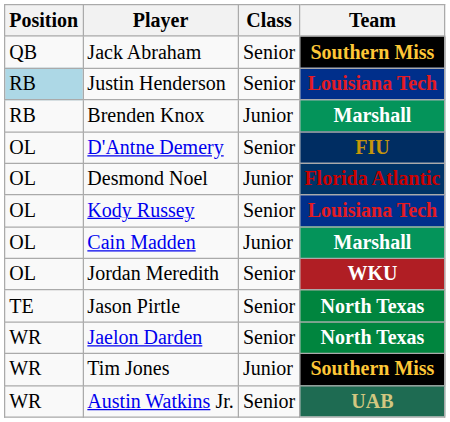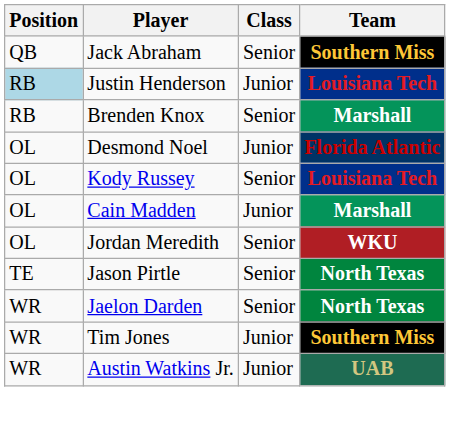 <table class="wikitable sortable">
 <tr>
 <th>Position</th>
 <th>Player</th>
 <th>Class</th>
 <th>Team</th>
 </tr>
 <tr>
 <td>QB</td>
 <td>Jack Abraham</td>
 <td>Senior</td>
 <th style="background:#000000; color:#FDC737;">Southern Miss</th>
 </tr>
 <tr>
 <td style="background: lightblue;">RB</td>
 <td>Justin Henderson</td>
-<td>Senior</td>
+<td>Junior</td>
 <th style="background:#002F8B; color:#E31B23;">Louisiana Tech</th>
 </tr>
 <tr>
 <td>RB</td>
 <td>Brenden Knox</td>
-<td>Junior</td>
+<td>Senior</td>
 <th style="background:#04945a; color:#FFFFFF;">Marshall</th>
-</tr>
-<tr>
-<td>OL</td>
-<td><a href='#'>D'Antne Demery</a></td>
-<td>Senior</td>
-<th style="background:#002d62; color:#c5960c;">FIU</th>
 </tr>
 <tr>
 <td>OL</td>
 <td>Desmond Noel</td>
 <td>Junior</td>
 <th style="background:#003366; color:#CC0000;">Florida Atlantic</th>
 </tr>
 <tr>
 <td>OL</td>
 <td><a href='#'>Kody Russey</a></td>
 <td>Senior</td>
 <th style="background:#002F8B; color:#E31B23;">Louisiana Tech</th>
 </tr>
 <tr>
 <td>OL</td>
 <td><a href='#'>Cain Madden</a></td>
 <td>Junior</td>
 <th style="background:#04945a; color:#FFFFFF;">Marshall</th>
 </tr>
 <tr>
 <td>OL</td>
 <td>Jordan Meredith</td>
 <td>Senior</td>
 <th style="background:#B01E24; color:#FFFFFF;">WKU</th>
 </tr>
 <tr>
 <td>TE</td>
 <td>Jason Pirtle</td>
 <td>Senior</td>
 <th style="background:#00853E; color:#FFFFFF;">North Texas</th>
 </tr>
 <tr>
 <td>WR</td>
 <td><a href='#'>Jaelon Darden</a></td>
 <td>Senior</td>
 <th style="background:#00853E; color:#FFFFFF;">North Texas</th>
 </tr>
 <tr>
 <td>WR</td>
 <td>Tim Jones</td>
 <td>Junior</td>
 <th style="background:#000000; color:#FDC737;">Southern Miss</th>
 </tr>
 <tr>
 <td>WR</td>
 <td><a href='#'>Austin Watkins</a> Jr.</td>
-<td>Senior</td>
+<td>Junior</td>
 <th style="background:#1E6B52; color:#d2c780;">UAB</th>
 </tr>
 </table>
